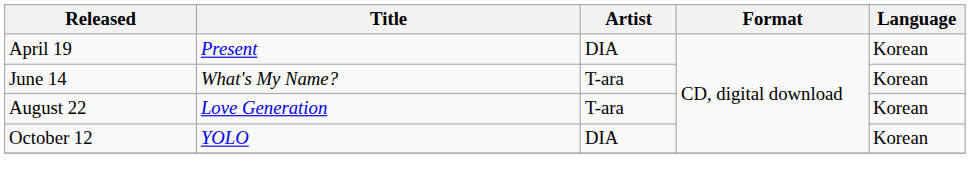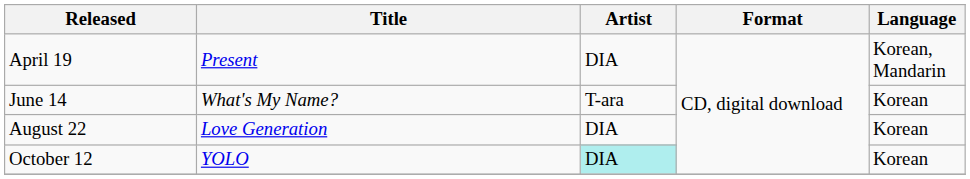 <table class="wikitable sortable" align="left center" style="width:65%;">
 <tr>
 <th style="width:20%;">Released</th>
 <th style="width:40%;">Title</th>
 <th style="width:10%;">Artist</th>
 <th style="width:20%;">Format</th>
 <th style="width:10%;">Language</th>
 </tr>
 <tr>
 <td>April 19</td>
 <td><em><a href='#'>Present</a></em></td>
 <td>DIA</td>
 <td rowspan="4">CD, digital download</td>
-<td>Korean</td>
+<td>Korean, Mandarin</td>
 </tr>
 <tr>
 <td>June 14</td>
 <td><em>What's My Name?</em></td>
 <td>T-ara</td>
 <td>Korean</td>
 </tr>
 <tr>
 <td>August 22</td>
 <td><em><a href='#'>Love Generation</a></em></td>
-<td>T-ara</td>
+<td>DIA</td>
 <td>Korean</td>
 </tr>
 <tr>
 <td>October 12</td>
 <td><em><a href='#'>YOLO</a></em></td>
-<td>DIA</td>
+<td style="background: paleturquoise;">DIA</td>
 <td>Korean</td>
 </tr>
 <tr>
 </tr>
 </table>
